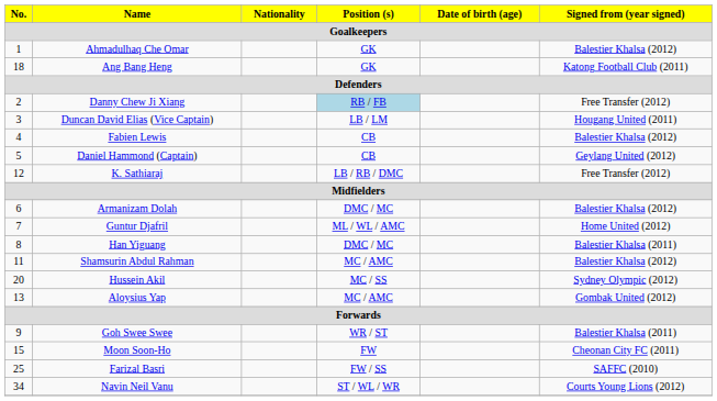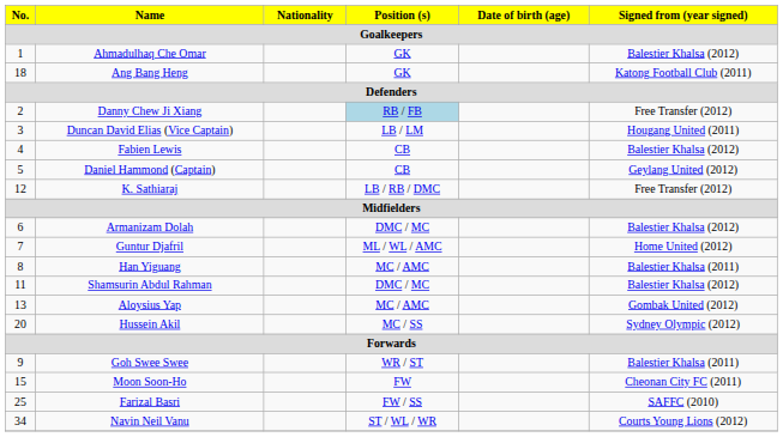 <table class="wikitable" style="text-align:center; font-size:90%; width:75%;">
 <tr>
 <th style="background:#ff0; color:black; text-align:center;">No.</th>
 <th style="background:#ff0; color:black; text-align:center;">Name</th>
 <th style="background:#ff0; color:black; text-align:center;">Nationality</th>
 <th style="background:#ff0; color:black; text-align:center;">Position (s)</th>
 <th style="background:#ff0; color:black; text-align:center;">Date of birth (age)</th>
 <th style="background:#ff0; color:black; text-align:center;">Signed from (year signed)</th>
 </tr>
 <tr>
 <th colspan="6" style="background:#dcdcdc; text-align:center;">Goalkeepers</th>
 </tr>
 <tr>
 <td>1</td>
 <td><a href='#'>Ahmadulhaq Che Omar</a></td>
 <td></td>
 <td><a href='#'>GK</a></td>
 <td></td>
 <td> <a href='#'>Balestier Khalsa</a> (2012)</td>
 </tr>
 <tr>
 <td>18</td>
 <td><a href='#'>Ang Bang Heng</a></td>
 <td></td>
 <td><a href='#'>GK</a></td>
 <td></td>
 <td> <a href='#'>Katong Football Club</a> (2011)</td>
 </tr>
 <tr>
 <th colspan="6" style="background:#dcdcdc; text-align:center;">Defenders</th>
 </tr>
 <tr>
 <td>2</td>
 <td><a href='#'>Danny Chew Ji Xiang</a></td>
 <td></td>
 <td style="background: lightblue;"><a href='#'>RB</a> / <a href='#'>FB</a></td>
 <td></td>
 <td>Free Transfer (2012)</td>
 </tr>
 <tr>
 <td>3</td>
 <td><a href='#'>Duncan David Elias</a> (<a href='#'>Vice Captain</a>)</td>
 <td></td>
 <td><a href='#'>LB</a> / <a href='#'>LM</a></td>
 <td></td>
 <td> <a href='#'>Hougang United</a> (2011)</td>
 </tr>
 <tr>
 <td>4</td>
 <td><a href='#'>Fabien Lewis</a></td>
 <td></td>
 <td><a href='#'>CB</a></td>
 <td></td>
 <td> <a href='#'>Balestier Khalsa</a> (2012)</td>
 </tr>
 <tr>
 <td>5</td>
 <td><a href='#'>Daniel Hammond</a> (<a href='#'>Captain</a>)</td>
 <td></td>
 <td><a href='#'>CB</a></td>
 <td></td>
 <td> <a href='#'>Geylang United</a> (2012)</td>
 </tr>
 <tr>
 <td>12</td>
 <td><a href='#'>K. Sathiaraj</a></td>
 <td></td>
 <td><a href='#'>LB</a> / <a href='#'>RB</a> / <a href='#'>DMC</a></td>
 <td></td>
 <td>Free Transfer (2012)</td>
 </tr>
 <tr>
 <th colspan="6" style="background:#dcdcdc; text-align:center;">Midfielders</th>
 </tr>
 <tr>
 <td>6</td>
 <td><a href='#'>Armanizam Dolah</a></td>
 <td></td>
 <td><a href='#'>DMC</a> / <a href='#'>MC</a></td>
 <td></td>
 <td> <a href='#'>Balestier Khalsa</a> (2012)</td>
 </tr>
 <tr>
 <td>7</td>
 <td><a href='#'>Guntur Djafril</a></td>
 <td></td>
 <td><a href='#'>ML</a> / <a href='#'>WL</a> / <a href='#'>AMC</a></td>
 <td></td>
 <td> <a href='#'>Home United</a> (2012)</td>
 </tr>
 <tr>
 <td>8</td>
 <td><a href='#'>Han Yiguang</a></td>
 <td></td>
-<td><a href='#'>DMC</a> / <a href='#'>MC</a></td>
+<td><a href='#'>MC</a> / <a href='#'>AMC</a></td>
 <td></td>
 <td> <a href='#'>Balestier Khalsa</a> (2011)</td>
 </tr>
 <tr>
 <td>11</td>
 <td><a href='#'>Shamsurin Abdul Rahman</a></td>
 <td></td>
+<td><a href='#'>DMC</a> / <a href='#'>MC</a></td>
+<td></td>
+<td> <a href='#'>Balestier Khalsa</a> (2012)</td>
+</tr>
+<tr>
+<td>13</td>
+<td><a href='#'>Aloysius Yap</a></td>
+<td></td>
 <td><a href='#'>MC</a> / <a href='#'>AMC</a></td>
 <td></td>
-<td> <a href='#'>Balestier Khalsa</a> (2012)</td>
+<td> <a href='#'>Gombak United</a> (2012)</td>
 </tr>
 <tr>
 <td>20</td>
 <td><a href='#'>Hussein Akil</a></td>
 <td></td>
 <td><a href='#'>MC</a> / <a href='#'>SS</a></td>
 <td></td>
 <td> <a href='#'>Sydney Olympic</a> (2012)</td>
-</tr>
-<tr>
-<td>13</td>
-<td><a href='#'>Aloysius Yap</a></td>
-<td></td>
-<td><a href='#'>MC</a> / <a href='#'>AMC</a></td>
-<td></td>
-<td> <a href='#'>Gombak United</a> (2012)</td>
 </tr>
 <tr>
 <th colspan="6" style="background:#dcdcdc; text-align:center;">Forwards</th>
 </tr>
 <tr>
 <td>9</td>
 <td><a href='#'>Goh Swee Swee</a></td>
 <td></td>
 <td><a href='#'>WR</a> / <a href='#'>ST</a></td>
 <td></td>
 <td> <a href='#'>Balestier Khalsa</a> (2011)</td>
 </tr>
 <tr>
 <td>15</td>
 <td><a href='#'>Moon Soon-Ho</a></td>
 <td></td>
 <td><a href='#'>FW</a></td>
 <td></td>
 <td> <a href='#'>Cheonan City FC</a> (2011)</td>
 </tr>
 <tr>
 <td>25</td>
 <td><a href='#'>Farizal Basri</a></td>
 <td></td>
 <td><a href='#'>FW</a> / <a href='#'>SS</a></td>
 <td></td>
 <td> <a href='#'>SAFFC</a> (2010)</td>
 </tr>
 <tr>
 <td>34</td>
 <td><a href='#'>Navin Neil Vanu</a></td>
 <td></td>
 <td><a href='#'>ST</a> / <a href='#'>WL</a> / <a href='#'>WR</a></td>
 <td></td>
 <td> <a href='#'>Courts Young Lions</a> (2012)</td>
 </tr>
 <tr>
 </tr>
 </table>
